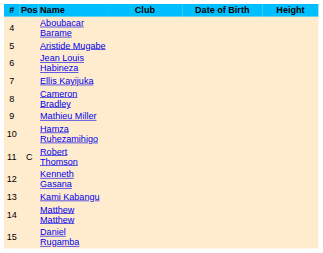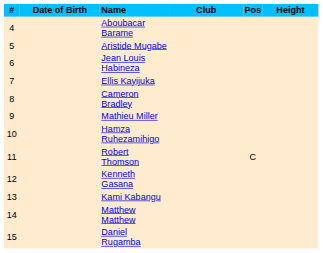 <table border=0 cellpadding=2 cellspacing=0  |- bgcolor=#FFECCE style="text-align:center; font-size:90%;" width=80%>
 <tr bgcolor=#00BFFF>
 <th width=5%>#</th>
-<th width=5%>Pos</th>
+<th width=26%>Date of Birth</th>
 <th width=22% align=left>Name</th>
 <th width=24%>Club</th>
-<th width=26%>Date of Birth</th>
+<th width=5%>Pos</th>
 <th width=18%>Height</th>
 </tr>
 <tr>
 <td>4</td>
-<td></td>
+<td align=left></td>
 <td align=left><a href='#'>Aboubacar Barame</a></td>
 <td align=left></td>
-<td align=left></td>
+<td></td>
 <td></td>
 </tr>
 <tr>
 <td>5</td>
-<td></td>
+<td align=left></td>
 <td align=left><a href='#'>Aristide Mugabe</a></td>
 <td align=left></td>
-<td align=left></td>
+<td></td>
 <td></td>
 </tr>
 <tr>
 <td>6</td>
-<td></td>
+<td align=left></td>
 <td align=left><a href='#'>Jean Louis Habineza</a></td>
 <td align=left></td>
-<td align=left></td>
+<td></td>
 <td></td>
 </tr>
 <tr>
 <td>7</td>
-<td></td>
+<td align=left></td>
 <td align=left><a href='#'>Ellis Kayijuka</a></td>
 <td align=left></td>
-<td align=left></td>
+<td></td>
 <td></td>
 </tr>
 <tr>
 <td>8</td>
-<td></td>
+<td align=left></td>
 <td align=left><a href='#'>Cameron Bradley</a></td>
 <td align=left></td>
-<td align=left></td>
+<td></td>
 <td></td>
 </tr>
 <tr>
 <td>9</td>
-<td></td>
+<td align=left></td>
 <td align=left><a href='#'>Mathieu Miller</a></td>
 <td align=left></td>
-<td align=left></td>
+<td></td>
 <td></td>
 </tr>
 <tr>
 <td>10</td>
-<td></td>
+<td align=left></td>
 <td align=left><a href='#'>Hamza Ruhezamihigo</a></td>
 <td align=left></td>
-<td align=left></td>
+<td></td>
 <td></td>
 </tr>
 <tr>
 <td>11</td>
-<td>C</td>
+<td align=left></td>
 <td align=left><a href='#'>Robert Thomson</a></td>
 <td align=left></td>
-<td align=left></td>
+<td>C</td>
 <td></td>
 </tr>
 <tr>
 <td>12</td>
-<td></td>
+<td align=left></td>
 <td align=left><a href='#'>Kenneth Gasana</a></td>
 <td align=left></td>
-<td align=left></td>
+<td></td>
 <td></td>
 </tr>
 <tr>
 <td>13</td>
-<td></td>
+<td align=left></td>
 <td align=left><a href='#'>Kami Kabangu</a></td>
 <td align=left></td>
-<td align=left></td>
+<td></td>
 <td></td>
 </tr>
 <tr>
 <td>14</td>
-<td></td>
+<td align=left></td>
 <td align=left><a href='#'>Matthew Matthew</a></td>
 <td align=left></td>
-<td align=left></td>
+<td></td>
 <td></td>
 </tr>
 <tr>
 <td>15</td>
-<td></td>
+<td align=left></td>
 <td align=left><a href='#'>Daniel Rugamba</a></td>
 <td align=left></td>
-<td align=left></td>
+<td></td>
 <td></td>
 </tr>
 </table>
